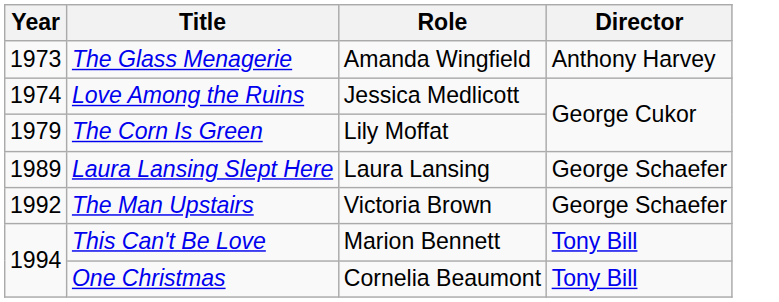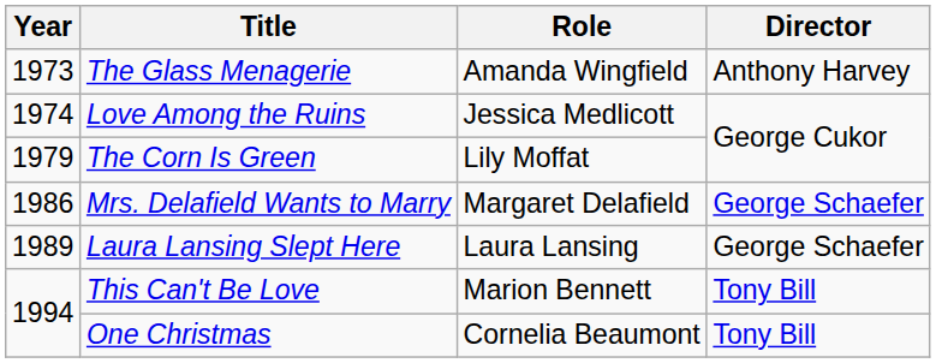 <table class="wikitable">
 <tr>
 <th>Year</th>
 <th>Title</th>
 <th>Role</th>
 <th>Director</th>
 </tr>
 <tr>
 <td>1973</td>
 <td><em><a href='#'>The Glass Menagerie</a></em></td>
 <td>Amanda Wingfield</td>
 <td>Anthony Harvey</td>
 </tr>
 <tr>
 <td>1974</td>
 <td><em><a href='#'>Love Among the Ruins</a></em></td>
 <td>Jessica Medlicott</td>
 <td rowspan="2">George Cukor</td>
 </tr>
 <tr>
 <td>1979</td>
 <td><em><a href='#'>The Corn Is Green</a></em></td>
 <td>Lily Moffat</td>
 </tr>
 <tr>
+<td>1986</td>
+<td><em><a href='#'>Mrs. Delafield Wants to Marry</a></em></td>
+<td>Margaret Delafield</td>
+<td><a href='#'>George Schaefer</a></td>
+</tr>
+<tr>
 <td>1989</td>
 <td><em><a href='#'>Laura Lansing Slept Here</a></em></td>
 <td>Laura Lansing</td>
-<td>George Schaefer</td>
-</tr>
-<tr>
-<td>1992</td>
-<td><em><a href='#'>The Man Upstairs</a></em></td>
-<td>Victoria Brown</td>
 <td>George Schaefer</td>
 </tr>
 <tr>
 <td rowspan="2">1994</td>
 <td><em><a href='#'>This Can't Be Love</a></em></td>
 <td>Marion Bennett</td>
 <td><a href='#'>Tony Bill</a></td>
 </tr>
 <tr>
 <td><em><a href='#'>One Christmas</a></em></td>
 <td>Cornelia Beaumont</td>
 <td><a href='#'>Tony Bill</a></td>
 </tr>
 </table>
